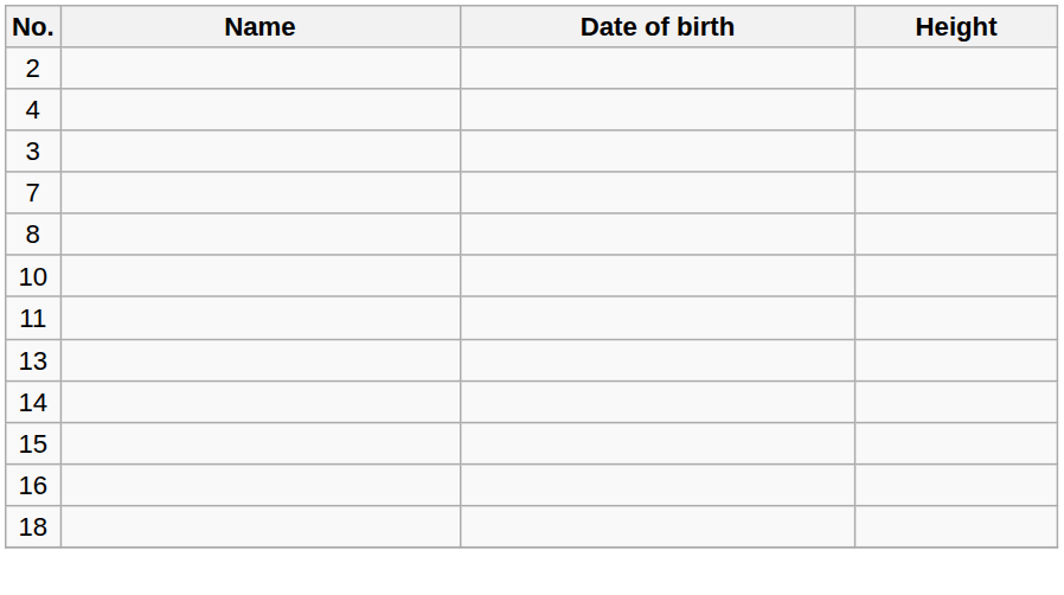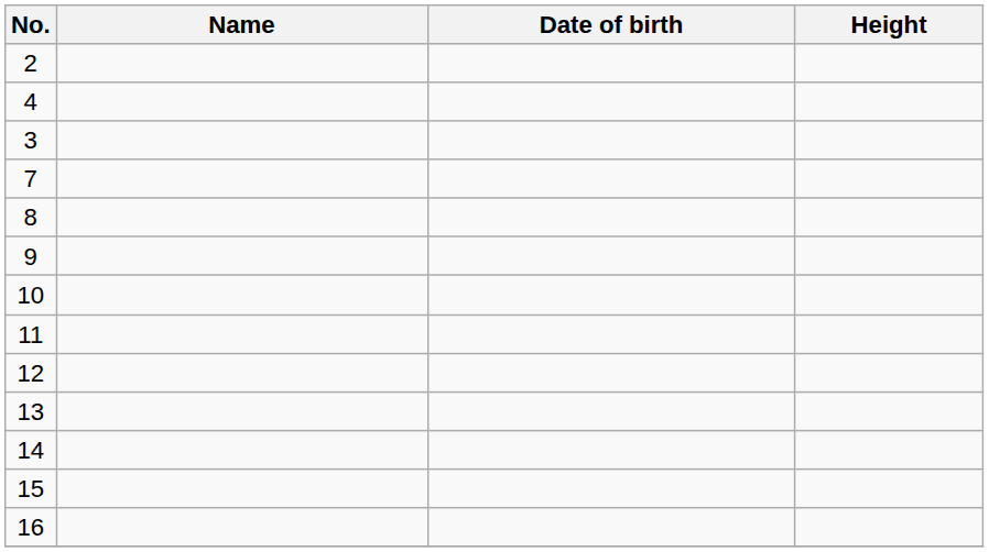 <table class="wikitable sortable" style="font-size:95%; text-align:center;">
 <tr>
 <th>No.</th>
 <th style="width:20em">Name</th>
 <th style="width:20em">Date of birth</th>
 <th style="width:9em">Height</th>
 </tr>
 <tr>
 <td>2</td>
 <td align=left> </td>
 <td align=right></td>
 <td></td>
 </tr>
 <tr>
 <td>4</td>
 <td align=left> </td>
 <td align=right></td>
 <td></td>
 </tr>
 <tr>
 <td>3</td>
 <td align=left> </td>
 <td align=right></td>
 <td></td>
 </tr>
 <tr>
 <td>7</td>
 <td align=left> </td>
 <td align=right></td>
 <td></td>
 </tr>
 <tr>
 <td>8</td>
 <td align=left> </td>
 <td align=right></td>
 <td></td>
 </tr>
 <tr>
+<td>9</td>
+<td align=left> </td>
+<td align=right></td>
+<td></td>
+</tr>
+<tr>
 <td>10</td>
 <td align=left> </td>
 <td align=right></td>
 <td></td>
 </tr>
 <tr>
 <td>11</td>
+<td align=left> </td>
+<td align=right></td>
+<td></td>
+</tr>
+<tr>
+<td>12</td>
 <td align=left> </td>
 <td align=right></td>
 <td></td>
 </tr>
 <tr>
 <td>13</td>
 <td align=left> </td>
 <td align=right></td>
 <td></td>
 </tr>
 <tr>
 <td>14</td>
 <td align=left> </td>
 <td align=right></td>
 <td></td>
 </tr>
 <tr>
 <td>15</td>
 <td align=left> </td>
 <td align=right></td>
 <td></td>
 </tr>
 <tr>
 <td>16</td>
 <td align=left> </td>
 <td align=right></td>
 <td></td>
 </tr>
 <tr>
-<td>18</td>
-<td align=left> </td>
-<td align=right></td>
-<td></td>
-</tr>
-<tr>
 </tr>
 </table>
